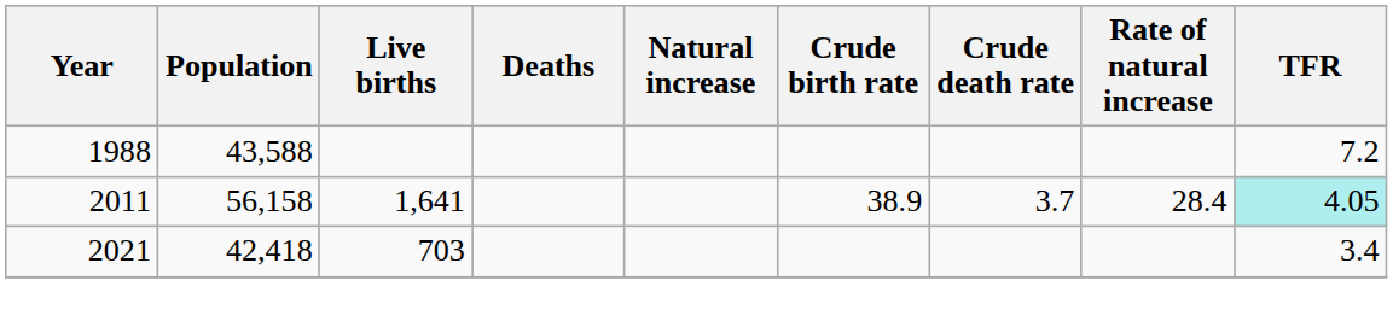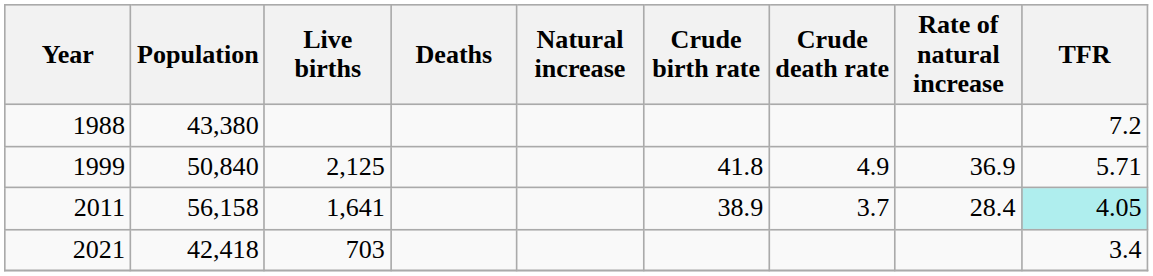 <table class="wikitable">
 <tr>
 <th width="70">Year</th>
 <th width="70">Population</th>
 <th width="70">Live births</th>
 <th width="70">Deaths</th>
 <th width="70">Natural increase</th>
 <th width="70">Crude birth rate</th>
 <th width="70">Crude death rate</th>
 <th width="70">Rate of natural increase</th>
 <th width="70">TFR</th>
 </tr>
 <tr>
 <td align="right">1988</td>
-<td align="right">43,588</td>
+<td align="right">43,380</td>
 <td align="right"></td>
 <td align="right"></td>
 <td align="right"></td>
 <td align="right"></td>
 <td align="right"></td>
 <td align="right"></td>
 <td align="right">7.2</td>
+</tr>
+<tr>
+<td align="right">1999</td>
+<td align="right">50,840</td>
+<td align="right">2,125</td>
+<td align="right"></td>
+<td align="right"></td>
+<td align="right">41.8</td>
+<td align="right">4.9</td>
+<td align="right">36.9</td>
+<td align="right">5.71</td>
 </tr>
 <tr>
 <td align="right">2011</td>
 <td align="right">56,158</td>
 <td align="right">1,641</td>
 <td align="right"></td>
 <td align="right"></td>
 <td align="right">38.9</td>
 <td align="right">3.7</td>
 <td align="right">28.4</td>
 <td align="right" style="background: paleturquoise;">4.05</td>
 </tr>
 <tr>
 <td align="right">2021</td>
 <td align="right">42,418</td>
 <td align="right">703</td>
 <td align="right"></td>
 <td align="right"></td>
 <td align="right"></td>
 <td align="right"></td>
 <td align="right"></td>
 <td align="right">3.4</td>
 </tr>
 <tr>
 </tr>
 </table>
